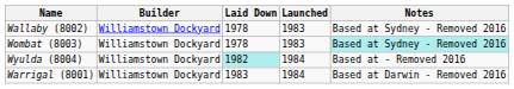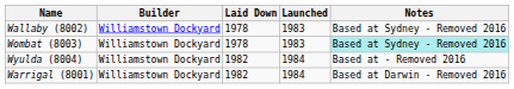 <table class="wikitable">
 <tr>
 <th>Name</th>
 <th>Builder</th>
 <th>Laid Down</th>
 <th>Launched</th>
 <th>Notes</th>
 </tr>
 <tr>
 <td><em>Wallaby</em> (8002)</td>
 <td><a href='#'>Williamstown Dockyard</a></td>
 <td>1978</td>
 <td>1983</td>
 <td>Based at Sydney - Removed 2016</td>
 </tr>
 <tr>
 <td><em>Wombat</em> (8003)</td>
 <td>Williamstown Dockyard</td>
 <td>1978</td>
 <td>1983</td>
 <td style="background: paleturquoise;">Based at Sydney - Removed 2016</td>
 </tr>
 <tr>
 <td><em>Wyulda</em> (8004)</td>
 <td>Williamstown Dockyard</td>
-<td style="background: paleturquoise;">1982</td>
+<td>1982</td>
 <td>1984</td>
 <td>Based at  - Removed 2016</td>
 </tr>
 <tr>
 <td><em>Warrigal</em> (8001)</td>
 <td>Williamstown Dockyard</td>
-<td>1983</td>
+<td>1982</td>
 <td>1984</td>
 <td>Based at Darwin - Removed 2016</td>
 </tr>
 </table>
